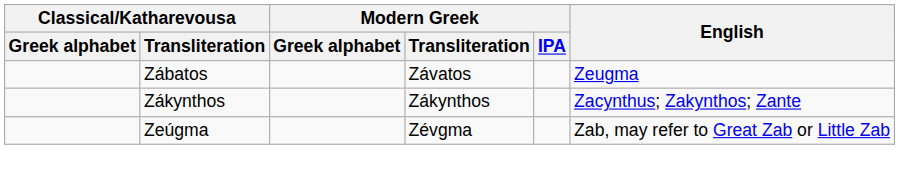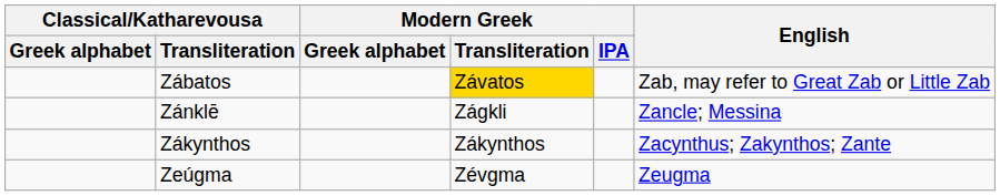 <table class="wikitable">
 <tr>
 <th colspan="2">Classical/Katharevousa</th>
 <th colspan="3">Modern Greek</th>
 <th rowspan="2">English</th>
 </tr>
 <tr>
 <th>Greek alphabet</th>
 <th>Transliteration</th>
 <th>Greek alphabet</th>
 <th>Transliteration</th>
 <th><a href='#'>IPA</a></th>
 </tr>
 <tr>
 <td></td>
 <td>Zábatos</td>
 <td></td>
-<td>Závatos</td>
+<td style="background: gold;">Závatos</td>
 <td></td>
-<td><a href='#'>Zeugma</a></td>
+<td>Zab, may refer to <a href='#'>Great Zab</a> or <a href='#'>Little Zab</a></td>
+</tr>
+<tr>
+<td></td>
+<td>Zánklē</td>
+<td></td>
+<td>Zágkli</td>
+<td></td>
+<td><a href='#'>Zancle</a>; <a href='#'>Messina</a></td>
 </tr>
 <tr>
 <td></td>
 <td>Zákynthos</td>
 <td></td>
 <td>Zákynthos</td>
 <td></td>
 <td><a href='#'>Zacynthus</a>; <a href='#'>Zakynthos</a>; <a href='#'>Zante</a></td>
 </tr>
 <tr>
 <td></td>
 <td>Zeúgma</td>
 <td></td>
 <td>Zévgma</td>
 <td></td>
-<td>Zab, may refer to <a href='#'>Great Zab</a> or <a href='#'>Little Zab</a></td>
+<td><a href='#'>Zeugma</a></td>
 </tr>
 </table>
